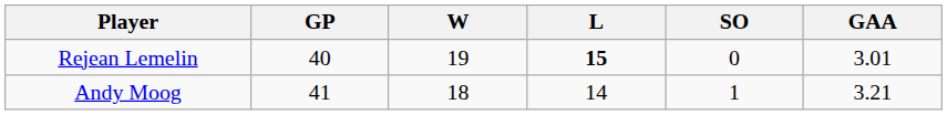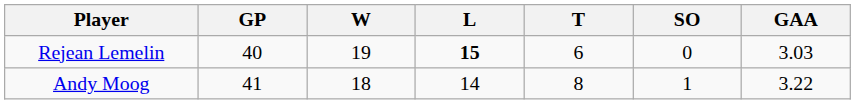 <table class="wikitable sortable">
 <tr>
 <th bgcolor="#DDDDFF" width="16%">Player</th>
 <th bgcolor="#DDDDFF" width="9%">GP</th>
 <th bgcolor="#DDDDFF" width="9%">W</th>
 <th bgcolor="#DDDDFF" width="9%">L</th>
+<th bgcolor="#DDDDFF" width="9%">T</th>
 <th bgcolor="#DDDDFF" width="9%">SO</th>
 <th bgcolor="#DDDDFF" width="9%">GAA</th>
 </tr>
 <tr align="center">
 <td><a href='#'>Rejean Lemelin</a></td>
 <td>40</td>
 <td>19</td>
 <td><strong>15</strong></td>
+<td>6</td>
 <td>0</td>
-<td>3.01</td>
+<td>3.03</td>
 </tr>
 <tr align="center">
 <td><a href='#'>Andy Moog</a></td>
 <td>41</td>
 <td>18</td>
 <td>14</td>
+<td>8</td>
 <td>1</td>
-<td>3.21</td>
+<td>3.22</td>
 </tr>
 </table>
